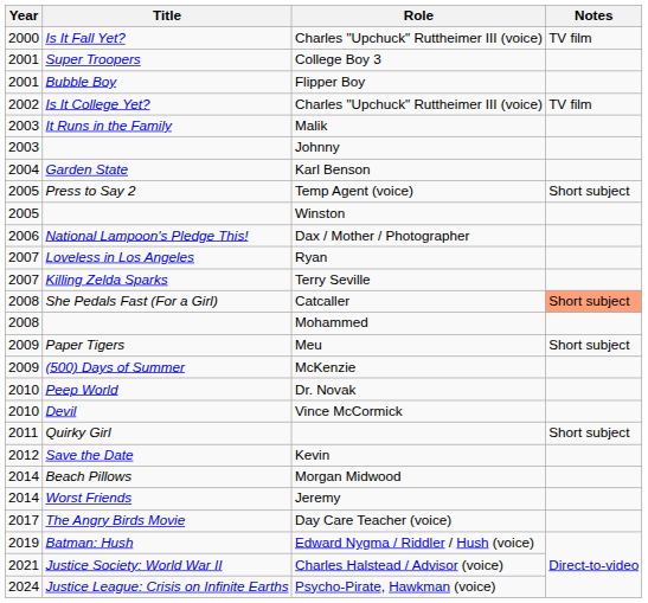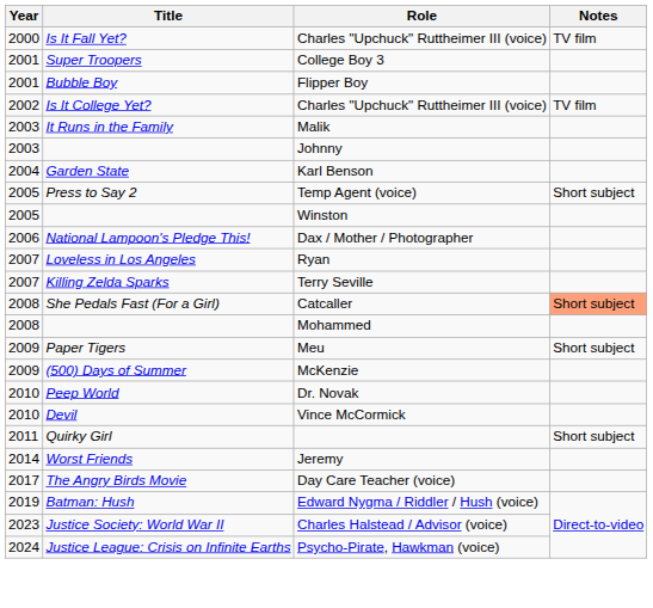 <table class="wikitable sortable">
 <tr>
 <th>Year</th>
 <th>Title</th>
 <th>Role</th>
 <th class="unsortable">Notes</th>
 </tr>
 <tr>
 <td>2000</td>
 <td><em><a href='#'>Is It Fall Yet?</a></em></td>
 <td>Charles "Upchuck" Ruttheimer III (voice)</td>
 <td>TV film</td>
 </tr>
 <tr>
 <td>2001</td>
 <td><em><a href='#'>Super Troopers</a></em></td>
 <td>College Boy 3</td>
 <td></td>
 </tr>
 <tr>
 <td>2001</td>
 <td><em><a href='#'>Bubble Boy</a></em></td>
 <td>Flipper Boy</td>
 <td></td>
 </tr>
 <tr>
 <td>2002</td>
 <td><em><a href='#'>Is It College Yet?</a></em></td>
 <td>Charles "Upchuck" Ruttheimer III (voice)</td>
 <td>TV film</td>
 </tr>
 <tr>
 <td>2003</td>
 <td><em><a href='#'>It Runs in the Family</a></em></td>
 <td>Malik</td>
 <td></td>
 </tr>
 <tr>
 <td>2003</td>
 <td><em></em></td>
 <td>Johnny</td>
 <td></td>
 </tr>
 <tr>
 <td>2004</td>
 <td><em><a href='#'>Garden State</a></em></td>
 <td>Karl Benson</td>
 <td></td>
 </tr>
 <tr>
 <td>2005</td>
 <td><em>Press to Say 2</em></td>
 <td>Temp Agent (voice)</td>
 <td>Short subject</td>
 </tr>
 <tr>
 <td>2005</td>
 <td><em></em></td>
 <td>Winston</td>
 <td></td>
 </tr>
 <tr>
 <td>2006</td>
 <td><em><a href='#'>National Lampoon's Pledge This!</a></em></td>
 <td>Dax / Mother / Photographer</td>
 <td></td>
 </tr>
 <tr>
 <td>2007</td>
 <td><em><a href='#'>Loveless in Los Angeles</a></em></td>
 <td>Ryan</td>
 <td></td>
 </tr>
 <tr>
 <td>2007</td>
 <td><em><a href='#'>Killing Zelda Sparks</a></em></td>
 <td>Terry Seville</td>
 <td></td>
 </tr>
 <tr>
 <td>2008</td>
 <td><em>She Pedals Fast (For a Girl)</em></td>
 <td>Catcaller</td>
 <td style="background: lightsalmon;">Short subject</td>
 </tr>
 <tr>
 <td>2008</td>
 <td><em></em></td>
 <td>Mohammed</td>
 <td></td>
 </tr>
 <tr>
 <td>2009</td>
 <td><em>Paper Tigers</em></td>
 <td>Meu</td>
 <td>Short subject</td>
 </tr>
 <tr>
 <td>2009</td>
 <td><em><a href='#'>(500) Days of Summer</a></em></td>
 <td>McKenzie</td>
 <td></td>
 </tr>
 <tr>
 <td>2010</td>
 <td><em><a href='#'>Peep World</a></em></td>
 <td>Dr. Novak</td>
 <td></td>
 </tr>
 <tr>
 <td>2010</td>
 <td><em><a href='#'>Devil</a></em></td>
 <td>Vince McCormick</td>
 <td></td>
 </tr>
 <tr>
 <td>2011</td>
 <td><em>Quirky Girl</em></td>
 <td></td>
 <td>Short subject</td>
 </tr>
 <tr>
-<td>2012</td>
-<td><em><a href='#'>Save the Date</a></em></td>
-<td>Kevin</td>
-<td></td>
-</tr>
-<tr>
-<td>2014</td>
-<td><em>Beach Pillows</em></td>
-<td>Morgan Midwood</td>
-<td></td>
-</tr>
-<tr>
 <td>2014</td>
 <td><em><a href='#'>Worst Friends</a></em></td>
 <td>Jeremy</td>
 <td></td>
 </tr>
 <tr>
 <td>2017</td>
 <td><em><a href='#'>The Angry Birds Movie</a></em></td>
 <td>Day Care Teacher (voice)</td>
 <td></td>
 </tr>
 <tr>
 <td>2019</td>
 <td><em><a href='#'>Batman: Hush</a></em></td>
 <td><a href='#'>Edward Nygma / Riddler</a> / <a href='#'>Hush</a> (voice)</td>
 <td Rowspan="3"><a href='#'>Direct-to-video</a></td>
 </tr>
 <tr>
-<td>2021</td>
+<td>2023</td>
 <td><em><a href='#'>Justice Society: World War II</a></em></td>
 <td><a href='#'>Charles Halstead / Advisor</a> (voice)</td>
 </tr>
 <tr>
 <td>2024</td>
 <td><em><a href='#'>Justice League: Crisis on Infinite Earths</a></em></td>
 <td><a href='#'>Psycho-Pirate</a>, <a href='#'>Hawkman</a> (voice)</td>
 </tr>
 </table>
